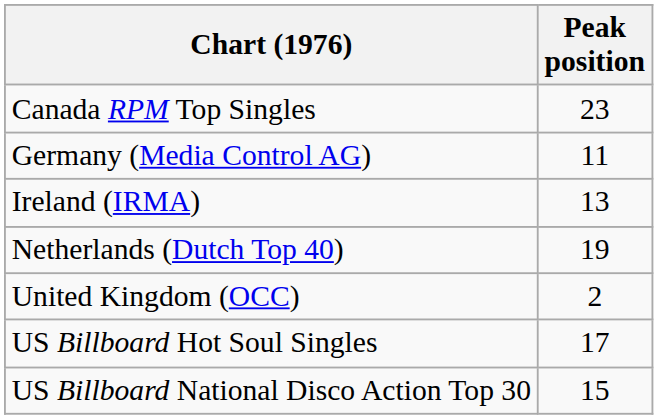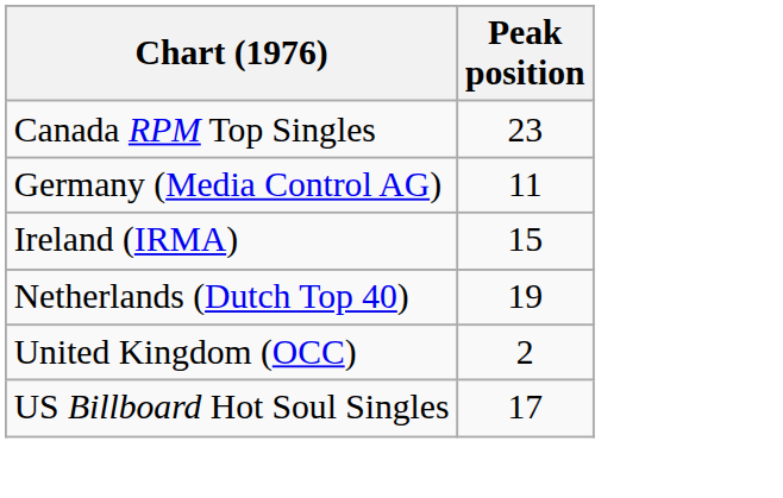 <table class="wikitable sortable">
 <tr>
 <th align="left">Chart (1976)</th>
 <th style="text-align:center;">Peak<br>position</th>
 </tr>
 <tr>
 <td>Canada <em><a href='#'>RPM</a></em> Top Singles</td>
 <td style="text-align:center;">23</td>
 </tr>
 <tr>
 <td align="left">Germany (<a href='#'>Media Control AG</a>)</td>
 <td style="text-align:center;">11</td>
 </tr>
 <tr>
 <td align="left">Ireland (<a href='#'>IRMA</a>)</td>
-<td style="text-align:center;">13</td>
+<td style="text-align:center;">15</td>
 </tr>
 <tr>
 <td align="left">Netherlands (<a href='#'>Dutch Top 40</a>)</td>
 <td style="text-align:center;">19</td>
 </tr>
 <tr>
 <td align="left">United Kingdom (<a href='#'>OCC</a>)</td>
 <td style="text-align:center;">2</td>
 </tr>
 <tr>
 <td align="left">US <em>Billboard</em> Hot Soul Singles</td>
 <td style="text-align:center;">17</td>
 </tr>
-<tr>
-<td align="left">US <em>Billboard</em> National Disco Action Top 30</td>
-<td style="text-align:center;">15</td>
-</tr>
 </table>
